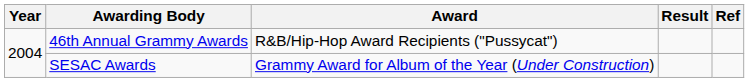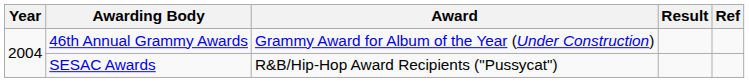 <table class="wikitable">
 <tr style="background:#ccc; text-align:center;">
 <th scope="col">Year</th>
 <th scope="col">Awarding Body</th>
 <th scope="col">Award</th>
 <th scope="col">Result</th>
 <th>Ref</th>
 </tr>
 <tr>
 <td rowspan="2">2004</td>
 <td><a href='#'>46th Annual Grammy Awards</a></td>
-<td>R&B/Hip-Hop Award Recipients ("Pussycat")</td>
+<td><a href='#'>Grammy Award for Album of the Year</a> (<em><a href='#'>Under Construction</a></em>)</td>
 <td></td>
 <td></td>
 </tr>
 <tr>
 <td><a href='#'>SESAC Awards</a></td>
-<td><a href='#'>Grammy Award for Album of the Year</a> (<em><a href='#'>Under Construction</a></em>)</td>
+<td>R&B/Hip-Hop Award Recipients ("Pussycat")</td>
 <td></td>
 <td></td>
 </tr>
 </table>
